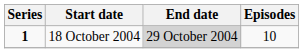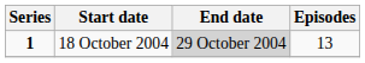 <table class="wikitable" style="text-align:center;">
 <tr>
 <th>Series</th>
 <th>Start date</th>
 <th>End date</th>
 <th>Episodes</th>
 </tr>
 <tr>
 <td><strong>1</strong></td>
 <td>18 October 2004</td>
 <td style="background: lightgrey;">29 October 2004</td>
-<td>10</td>
+<td>13</td>
 </tr>
 <tr>
 </tr>
 </table>
